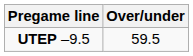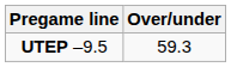 <table class="wikitable">
 <tr align="center">
 <th style=>Pregame line</th>
 <th style=>Over/under</th>
 </tr>
 <tr align="center">
 <td><strong>UTEP</strong> –9.5</td>
-<td>59.5</td>
+<td>59.3</td>
 </tr>
 </table>
